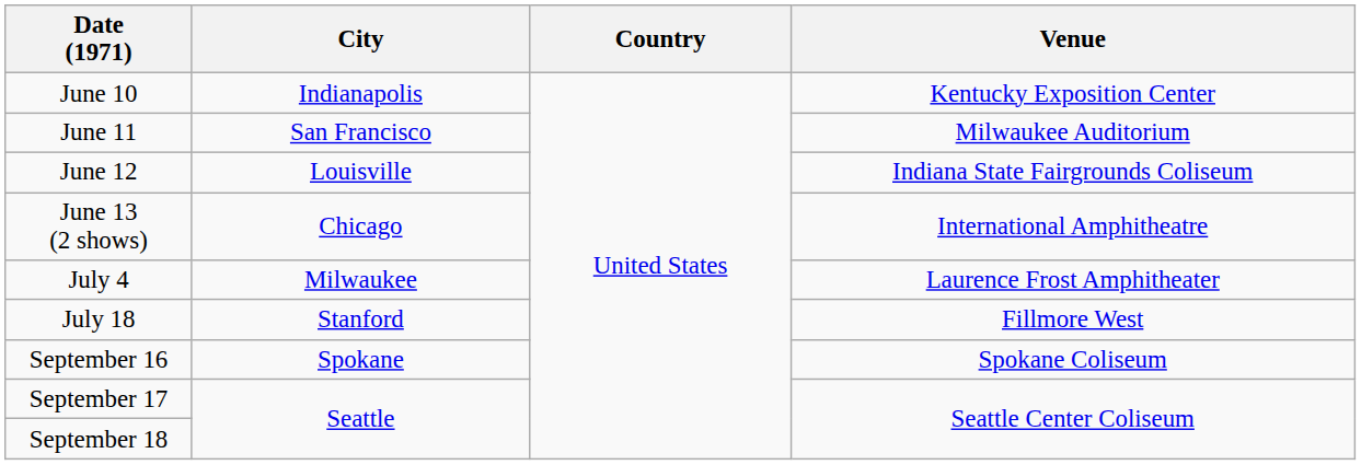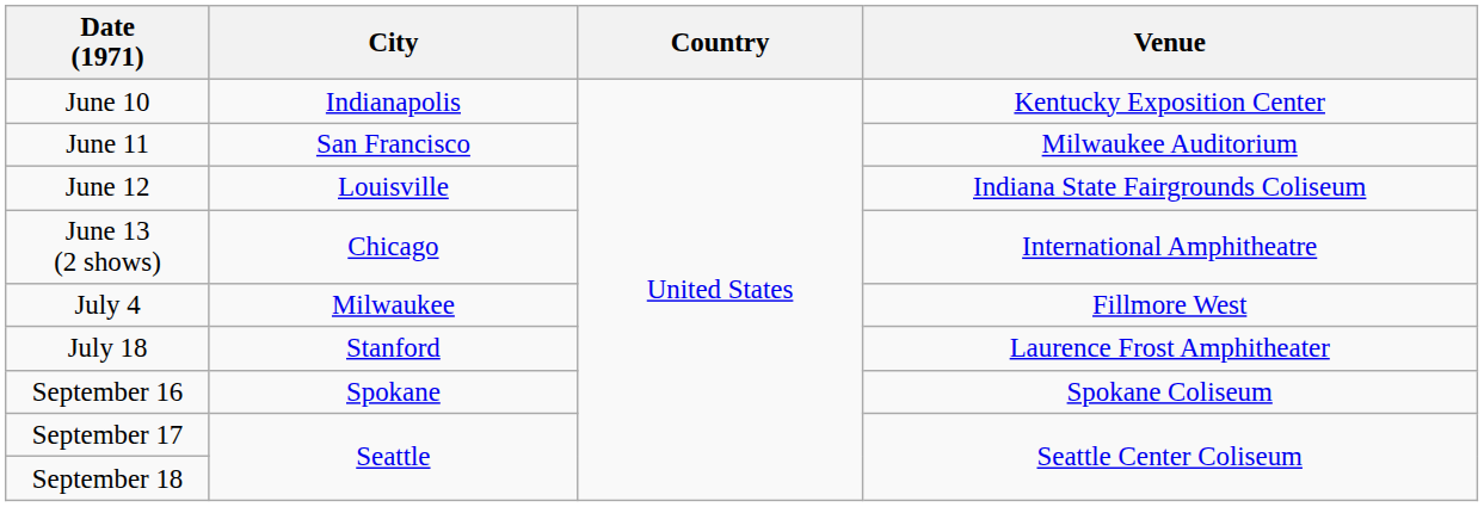 <table class="wikitable sortable plainrowheaders" style="text-align:center;">
 <tr>
 <th scope="col" style="width:7em;">Date<br>(1971)</th>
 <th scope="col" style="width:13em;">City</th>
 <th scope="col" style="width:10em;">Country</th>
 <th scope="col" style="width:22em;">Venue</th>
 </tr>
 <tr>
 <td>June 10</td>
 <td><a href='#'>Indianapolis</a></td>
 <td rowspan="9"><a href='#'>United States</a></td>
 <td><a href='#'>Kentucky Exposition Center</a></td>
 </tr>
 <tr>
 <td>June 11</td>
 <td><a href='#'>San Francisco</a></td>
 <td><a href='#'>Milwaukee Auditorium</a></td>
 </tr>
 <tr>
 <td>June 12</td>
 <td><a href='#'>Louisville</a></td>
 <td><a href='#'>Indiana State Fairgrounds Coliseum</a></td>
 </tr>
 <tr>
 <td>June 13<br>(2 shows)</td>
 <td><a href='#'>Chicago</a></td>
 <td><a href='#'>International Amphitheatre</a></td>
 </tr>
 <tr>
 <td>July 4</td>
 <td><a href='#'>Milwaukee</a></td>
-<td><a href='#'>Laurence Frost Amphitheater</a></td>
+<td><a href='#'>Fillmore West</a></td>
 </tr>
 <tr>
 <td>July 18</td>
 <td><a href='#'>Stanford</a></td>
-<td><a href='#'>Fillmore West</a></td>
+<td><a href='#'>Laurence Frost Amphitheater</a></td>
 </tr>
 <tr>
 <td>September 16</td>
 <td><a href='#'>Spokane</a></td>
 <td><a href='#'>Spokane Coliseum</a></td>
 </tr>
 <tr>
 <td>September 17</td>
 <td rowspan="2"><a href='#'>Seattle</a></td>
 <td rowspan="2"><a href='#'>Seattle Center Coliseum</a></td>
 </tr>
 <tr>
 <td>September 18</td>
 </tr>
 </table>
